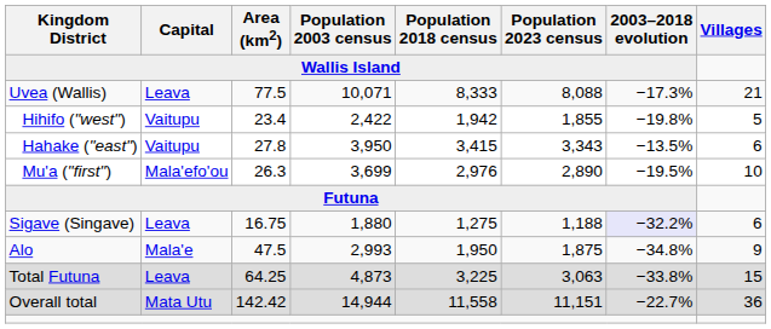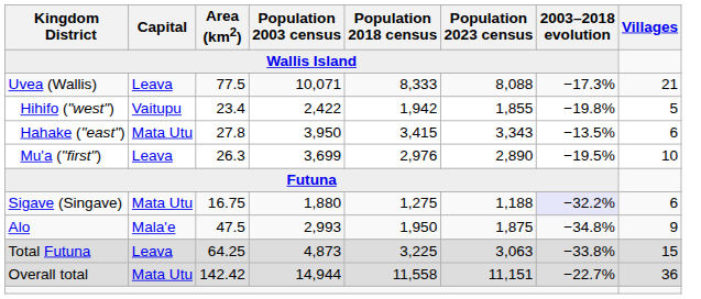 <table class="wikitable">
 <tr>
 <th align="left">Kingdom<br>  District</th>
 <th>Capital</th>
 <th>Area<br>(km<sup>2</sup>)</th>
 <th>Population<br>2003 census</th>
 <th>Population<br>2018 census</th>
 <th>Population<br>2023 census</th>
 <th>2003–2018<br>evolution</th>
 <th><a href='#'>Villages</a></th>
 </tr>
 <tr style="background: #eeeeee;">
 <td colspan="7" align="center"><strong><a href='#'>Wallis Island</a></strong></td>
 </tr>
 <tr>
 <td><a href='#'>Uvea</a> (Wallis)</td>
 <td><a href='#'>Leava</a></td>
 <td align="right">77.5</td>
 <td align="right">10,071</td>
 <td align="right">8,333</td>
 <td align="right">8,088</td>
 <td align="right"> −17.3%</td>
 <td align="right">21</td>
 </tr>
 <tr style="background: #ffffff;" |>
 <td style="padding-left:1em"><a href='#'>Hihifo</a> (<em>"west"</em>)</td>
 <td><a href='#'>Vaitupu</a></td>
 <td align="right">23.4</td>
 <td align="right">2,422</td>
 <td align="right">1,942</td>
 <td align="right">1,855</td>
 <td align="right"> −19.8%</td>
 <td align="right">5</td>
 </tr>
 <tr style="background: #ffffff;" |>
 <td style="padding-left:1em"><a href='#'>Hahake</a> (<em>"east"</em>)</td>
-<td><a href='#'>Vaitupu</a></td>
+<td><a href='#'>Mata Utu</a></td>
 <td align="right">27.8</td>
 <td align="right">3,950</td>
 <td align="right">3,415</td>
 <td align="right">3,343</td>
 <td align="right"> −13.5%</td>
 <td align="right">6</td>
 </tr>
 <tr style="background: #ffffff;" |>
 <td style="padding-left:1em"><a href='#'>Mu'a</a> (<em>"first"</em>)</td>
-<td><a href='#'>Mala'efo'ou</a></td>
+<td><a href='#'>Leava</a></td>
 <td align="right">26.3</td>
 <td align="right">3,699</td>
 <td align="right">2,976</td>
 <td align="right">2,890</td>
 <td align="right"> −19.5%</td>
 <td align="right">10</td>
 </tr>
 <tr style="background: #eeeeee;">
 <td colspan="7" align="center"><strong><a href='#'>Futuna</a></strong></td>
 </tr>
 <tr>
 <td><a href='#'>Sigave</a> (Singave)</td>
-<td><a href='#'>Leava</a></td>
+<td><a href='#'>Mata Utu</a></td>
 <td align="right">16.75</td>
 <td align="right">1,880</td>
 <td align="right">1,275</td>
 <td align="right">1,188</td>
 <td align="right" style="background: lavender;"> −32.2%</td>
 <td align="right">6</td>
 </tr>
 <tr>
 <td><a href='#'>Alo</a></td>
 <td><a href='#'>Mala'e</a></td>
 <td align="right">47.5</td>
 <td align="right">2,993</td>
 <td align="right">1,950</td>
 <td align="right">1,875</td>
 <td align="right"> −34.8%</td>
 <td align="right">9</td>
 </tr>
 <tr style="background: #dddddd;">
 <td>Total <a href='#'>Futuna</a></td>
 <td><a href='#'>Leava</a></td>
 <td align="right">64.25</td>
 <td align="right">4,873</td>
 <td align="right">3,225</td>
 <td align="right">3,063</td>
 <td align="right"> −33.8%</td>
 <td align="right">15</td>
 </tr>
 <tr style="background: #dddddd;">
 <td>Overall total</td>
 <td><a href='#'>Mata Utu</a></td>
 <td align="right">142.42</td>
 <td align="right">14,944</td>
 <td align="right">11,558</td>
 <td align="right">11,151</td>
 <td align="right"> −22.7%</td>
 <td align="right">36</td>
 </tr>
 <tr>
 <td colspan=7></td>
 </tr>
 </table>
